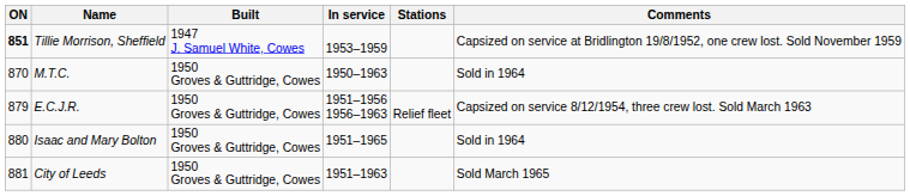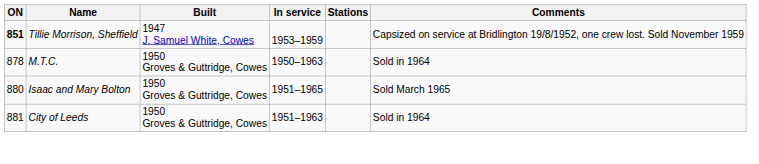 <table class="wikitable">
 <tr>
 <th>ON</th>
 <th>Name</th>
 <th>Built</th>
 <th>In service</th>
 <th>Stations</th>
 <th>Comments</th>
 </tr>
 <tr>
 <td><strong>851</strong></td>
 <td><em>Tillie Morrison, Sheffield</em></td>
 <td>1947<br><a href='#'>J. Samuel White, Cowes</a></td>
 <td><br>1953–1959</td>
 <td><br></td>
 <td>Capsized on service at Bridlington 19/8/1952, one crew lost. Sold November 1959</td>
 </tr>
 <tr>
-<td>870</td>
+<td>878</td>
 <td><em>M.T.C.</em></td>
 <td>1950<br>Groves & Guttridge, Cowes</td>
 <td>1950–1963</td>
 <td></td>
 <td>Sold in 1964</td>
 </tr>
 <tr>
-<td>879</td>
-<td><em>E.C.J.R.</em></td>
-<td>1950<br>Groves & Guttridge, Cowes</td>
-<td>1951–1956<br>1956–1963</td>
-<td><br>Relief fleet</td>
-<td>Capsized on service 8/12/1954, three crew lost. Sold March 1963</td>
-</tr>
-<tr>
 <td>880</td>
 <td><em>Isaac and Mary Bolton</em></td>
 <td>1950<br>Groves & Guttridge, Cowes</td>
 <td>1951–1965</td>
 <td></td>
-<td>Sold in 1964</td>
+<td>Sold March 1965</td>
 </tr>
 <tr>
 <td>881</td>
 <td><em>City of Leeds</em></td>
 <td>1950<br>Groves & Guttridge, Cowes</td>
 <td>1951–1963</td>
 <td></td>
-<td>Sold March 1965</td>
+<td>Sold in 1964</td>
 </tr>
 </table>
